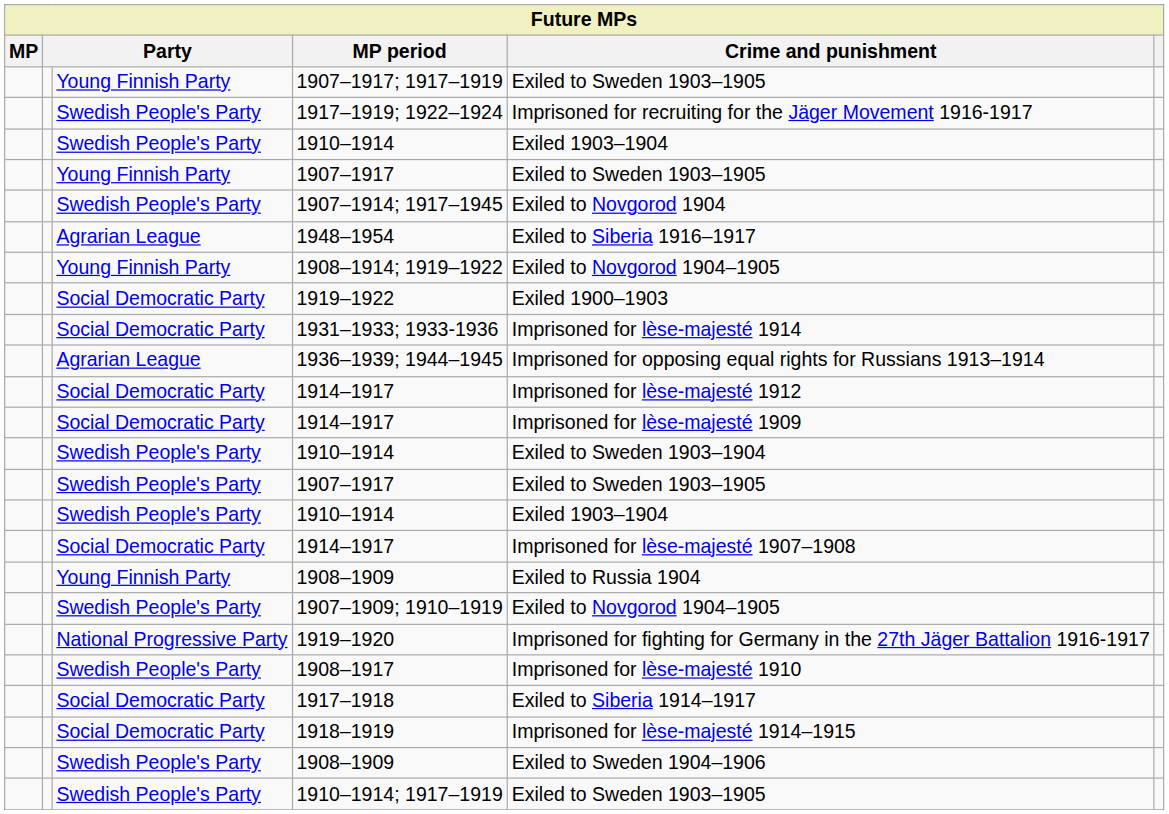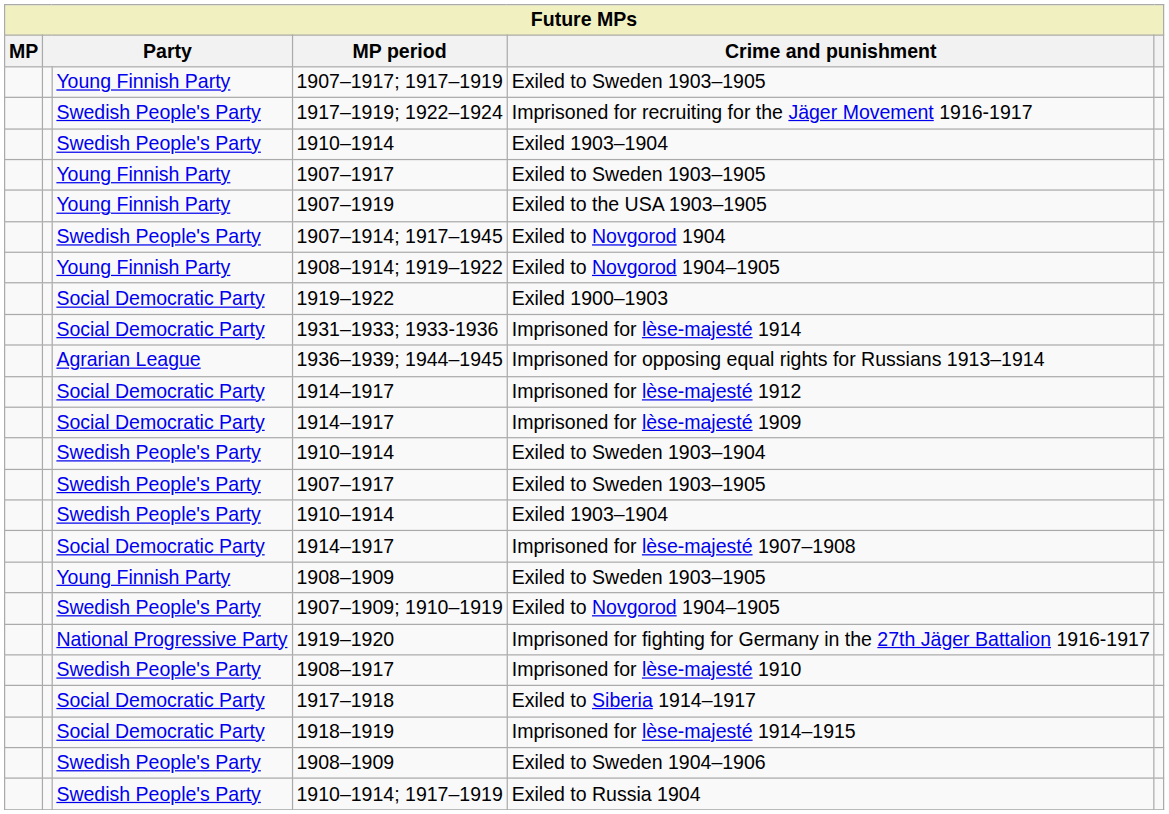 <table class="wikitable plainrowheaders sortable" style="font-size:100%; text-align:left;">
 <tr>
 <th colspan="6" style="background:#F0F0C0;">Future MPs</th>
 </tr>
 <tr>
 <th>MP</th>
 <th colspan="2">Party</th>
 <th>MP period</th>
 <th>Crime and punishment</th>
 <th></th>
 </tr>
 <tr>
 <td></td>
 <td></td>
 <td><a href='#'>Young Finnish Party</a></td>
 <td>1907–1917; 1917–1919</td>
 <td>Exiled to Sweden 1903–1905</td>
 <td></td>
 </tr>
 <tr>
 <td></td>
 <td></td>
 <td><a href='#'>Swedish People's Party</a></td>
 <td>1917–1919; 1922–1924</td>
 <td>Imprisoned for recruiting for the <a href='#'>Jäger Movement</a> 1916-1917</td>
 <td></td>
 </tr>
 <tr>
 <td></td>
 <td></td>
 <td><a href='#'>Swedish People's Party</a></td>
 <td>1910–1914</td>
 <td>Exiled 1903–1904</td>
 <td></td>
 </tr>
 <tr>
 <td></td>
 <td></td>
 <td><a href='#'>Young Finnish Party</a></td>
 <td>1907–1917</td>
 <td>Exiled to Sweden 1903–1905</td>
 <td></td>
 </tr>
 <tr>
 <td></td>
 <td></td>
-<td><a href='#'>Swedish People's Party</a></td>
-<td>1907–1914; 1917–1945</td>
-<td>Exiled to <a href='#'>Novgorod</a> 1904</td>
+<td><a href='#'>Young Finnish Party</a></td>
+<td>1907–1919</td>
+<td>Exiled to the USA 1903–1905</td>
 <td></td>
 </tr>
 <tr>
 <td></td>
 <td></td>
-<td><a href='#'>Agrarian League</a></td>
-<td>1948–1954</td>
-<td>Exiled to <a href='#'>Siberia</a> 1916–1917</td>
+<td><a href='#'>Swedish People's Party</a></td>
+<td>1907–1914; 1917–1945</td>
+<td>Exiled to <a href='#'>Novgorod</a> 1904</td>
 <td></td>
 </tr>
 <tr>
 <td></td>
 <td></td>
 <td><a href='#'>Young Finnish Party</a></td>
 <td>1908–1914; 1919–1922</td>
 <td>Exiled to <a href='#'>Novgorod</a> 1904–1905</td>
 <td></td>
 </tr>
 <tr>
 <td></td>
 <td></td>
 <td><a href='#'>Social Democratic Party</a></td>
 <td>1919–1922</td>
 <td>Exiled 1900–1903</td>
 <td></td>
 </tr>
 <tr>
 <td></td>
 <td></td>
 <td><a href='#'>Social Democratic Party</a></td>
 <td>1931–1933; 1933-1936</td>
 <td>Imprisoned for <a href='#'>lèse-majesté</a> 1914</td>
 <td></td>
 </tr>
 <tr>
 <td></td>
 <td></td>
 <td><a href='#'>Agrarian League</a></td>
 <td>1936–1939; 1944–1945</td>
 <td>Imprisoned for opposing equal rights for Russians 1913–1914</td>
 <td></td>
 </tr>
 <tr>
 <td></td>
 <td></td>
 <td><a href='#'>Social Democratic Party</a></td>
 <td>1914–1917</td>
 <td>Imprisoned for <a href='#'>lèse-majesté</a> 1912</td>
 <td></td>
 </tr>
 <tr>
 <td></td>
 <td></td>
 <td><a href='#'>Social Democratic Party</a></td>
 <td>1914–1917</td>
 <td>Imprisoned for <a href='#'>lèse-majesté</a> 1909</td>
 <td></td>
 </tr>
 <tr>
 <td></td>
 <td></td>
 <td><a href='#'>Swedish People's Party</a></td>
 <td>1910–1914</td>
 <td>Exiled to Sweden 1903–1904</td>
 <td></td>
 </tr>
 <tr>
 <td></td>
 <td></td>
 <td><a href='#'>Swedish People's Party</a></td>
 <td>1907–1917</td>
 <td>Exiled to Sweden 1903–1905</td>
 <td></td>
 </tr>
 <tr>
 <td></td>
 <td></td>
 <td><a href='#'>Swedish People's Party</a></td>
 <td>1910–1914</td>
 <td>Exiled 1903–1904</td>
 <td></td>
 </tr>
 <tr>
 <td></td>
 <td></td>
 <td><a href='#'>Social Democratic Party</a></td>
 <td>1914–1917</td>
 <td>Imprisoned for <a href='#'>lèse-majesté</a> 1907–1908</td>
 <td></td>
 </tr>
 <tr>
 <td></td>
 <td></td>
 <td><a href='#'>Young Finnish Party</a></td>
 <td>1908–1909</td>
-<td>Exiled to Russia 1904</td>
+<td>Exiled to Sweden 1903–1905</td>
 <td></td>
 </tr>
 <tr>
 <td></td>
 <td></td>
 <td><a href='#'>Swedish People's Party</a></td>
 <td>1907–1909; 1910–1919</td>
 <td>Exiled to <a href='#'>Novgorod</a> 1904–1905</td>
 <td></td>
 </tr>
 <tr>
 <td></td>
 <td></td>
 <td><a href='#'>National Progressive Party</a></td>
 <td>1919–1920</td>
 <td>Imprisoned for fighting for Germany in the <a href='#'>27th Jäger Battalion</a> 1916-1917</td>
 <td></td>
 </tr>
 <tr>
 <td></td>
 <td></td>
 <td><a href='#'>Swedish People's Party</a></td>
 <td>1908–1917</td>
 <td>Imprisoned for <a href='#'>lèse-majesté</a> 1910</td>
 <td></td>
 </tr>
 <tr>
 <td></td>
 <td></td>
 <td><a href='#'>Social Democratic Party</a></td>
 <td>1917–1918</td>
 <td>Exiled to <a href='#'>Siberia</a> 1914–1917</td>
 <td></td>
 </tr>
 <tr>
 <td></td>
 <td></td>
 <td><a href='#'>Social Democratic Party</a></td>
 <td>1918–1919</td>
 <td>Imprisoned for <a href='#'>lèse-majesté</a> 1914–1915</td>
 <td></td>
 </tr>
 <tr>
 <td></td>
 <td></td>
 <td><a href='#'>Swedish People's Party</a></td>
 <td>1908–1909</td>
 <td>Exiled to Sweden 1904–1906</td>
 <td></td>
 </tr>
 <tr>
 <td></td>
 <td></td>
 <td><a href='#'>Swedish People's Party</a></td>
 <td>1910–1914; 1917–1919</td>
-<td>Exiled to Sweden 1903–1905</td>
+<td>Exiled to Russia 1904</td>
 <td></td>
 </tr>
 </table>
